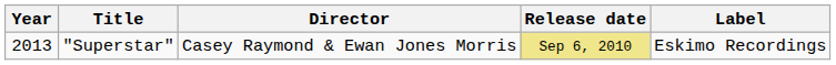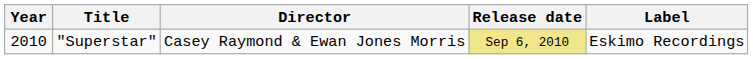 <table class="wikitable">
 <tr>
 <th style="text-align:center; width:35px;">Year</th>
 <th>Title</th>
 <th>Director</th>
 <th style="text-align:center;">Release date</th>
 <th>Label</th>
 </tr>
 <tr>
-<td style="text-align:center;">2013</td>
+<td style="text-align:center;">2010</td>
 <td>"Superstar"</td>
 <td style="text-align:center;">Casey Raymond & Ewan Jones Morris</td>
 <td style="background: khaki; text-align:center;"><small>Sep 6, 2010</small></td>
 <td style="text-align:center;">Eskimo Recordings</td>
 </tr>
 </table>
